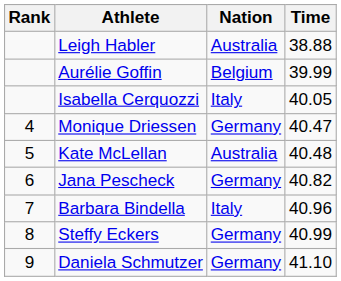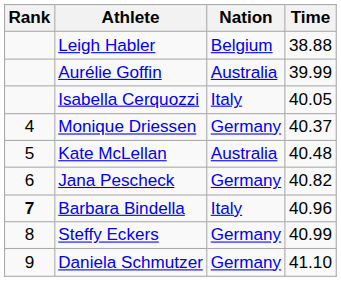 <table class="wikitable sortable" style="text-align:center">
 <tr>
 <th>Rank</th>
 <th>Athlete</th>
 <th>Nation</th>
 <th>Time</th>
 </tr>
 <tr>
 <td></td>
 <td align=left><a href='#'>Leigh Habler</a></td>
-<td align=left> <a href='#'>Australia</a></td>
+<td align=left> <a href='#'>Belgium</a></td>
 <td>38.88</td>
 </tr>
 <tr>
 <td></td>
 <td align=left><a href='#'>Aurélie Goffin</a></td>
-<td align=left> <a href='#'>Belgium</a></td>
+<td align=left> <a href='#'>Australia</a></td>
 <td>39.99</td>
 </tr>
 <tr>
 <td></td>
 <td align=left><a href='#'>Isabella Cerquozzi</a></td>
 <td align=left> <a href='#'>Italy</a></td>
 <td>40.05</td>
 </tr>
 <tr>
 <td>4</td>
 <td align=left><a href='#'>Monique Driessen</a></td>
 <td align=left> <a href='#'>Germany</a></td>
-<td>40.47</td>
+<td>40.37</td>
 </tr>
 <tr>
 <td>5</td>
 <td align=left><a href='#'>Kate McLellan</a></td>
 <td align=left> <a href='#'>Australia</a></td>
 <td>40.48</td>
 </tr>
 <tr>
 <td>6</td>
 <td align=left><a href='#'>Jana Pescheck</a></td>
 <td align=left> <a href='#'>Germany</a></td>
 <td>40.82</td>
 </tr>
 <tr>
-<td>7</td>
+<td><strong>7</strong></td>
 <td align=left><a href='#'>Barbara Bindella</a></td>
 <td align=left> <a href='#'>Italy</a></td>
 <td>40.96</td>
 </tr>
 <tr>
 <td>8</td>
 <td align=left><a href='#'>Steffy Eckers</a></td>
 <td align=left> <a href='#'>Germany</a></td>
 <td>40.99</td>
 </tr>
 <tr>
 <td>9</td>
 <td align=left><a href='#'>Daniela Schmutzer</a></td>
 <td align=left> <a href='#'>Germany</a></td>
 <td>41.10</td>
 </tr>
 </table>
